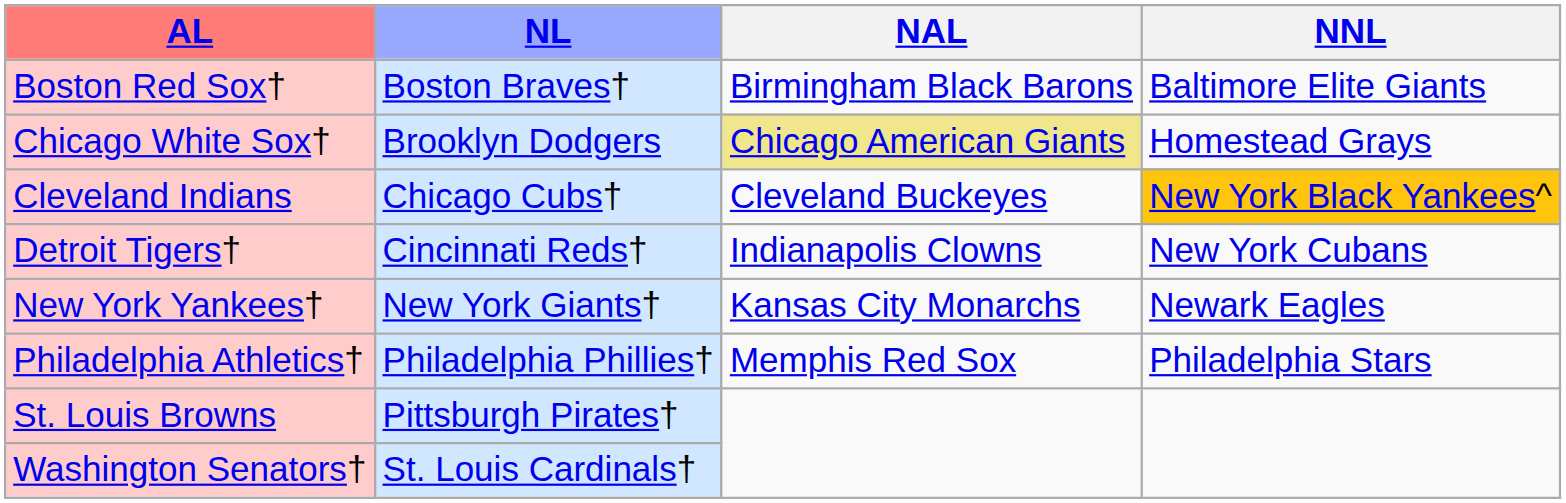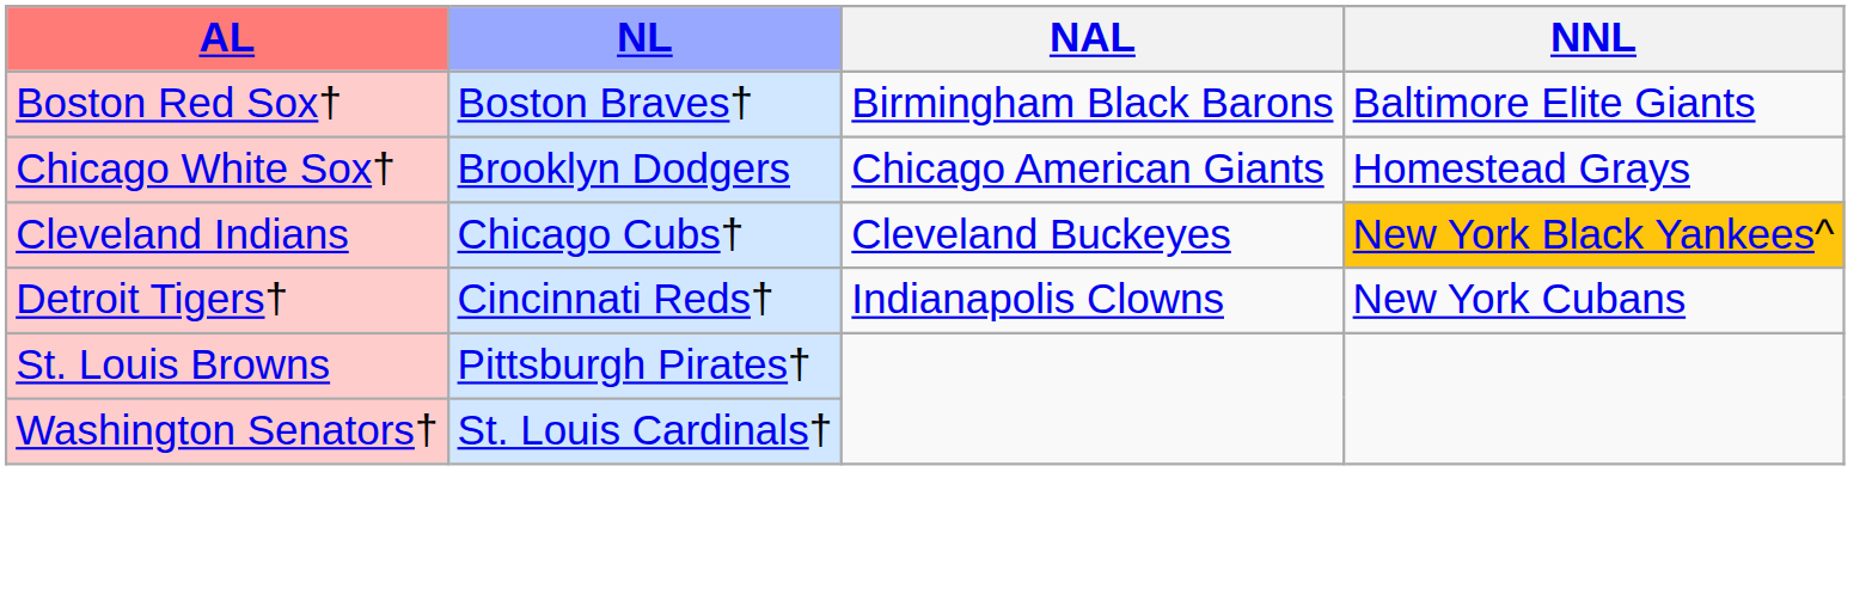 <table class="wikitable" style="font-size:100%;line-height:1.1;">
 <tr>
 <th style="background-color: #FF7B77;"><a href='#'>AL</a></th>
 <th style="background-color: #99A8FF;"><a href='#'>NL</a></th>
 <th><a href='#'>NAL</a></th>
 <th><a href='#'>NNL</a></th>
 </tr>
 <tr>
 <td style="background-color: #FFCCCC;"><a href='#'>Boston Red Sox</a>†</td>
 <td style="background-color: #D0E7FF;"><a href='#'>Boston Braves</a>†</td>
 <td><a href='#'>Birmingham Black Barons</a></td>
 <td><a href='#'>Baltimore Elite Giants</a></td>
 </tr>
 <tr>
 <td style="background-color: #FFCCCC;"><a href='#'>Chicago White Sox</a>†</td>
 <td style="background-color: #D0E7FF;"><a href='#'>Brooklyn Dodgers</a></td>
-<td style="background: khaki;"><a href='#'>Chicago American Giants</a></td>
+<td><a href='#'>Chicago American Giants</a></td>
 <td><a href='#'>Homestead Grays</a></td>
 </tr>
 <tr>
 <td style="background-color: #FFCCCC;"><a href='#'>Cleveland Indians</a></td>
 <td style="background-color: #D0E7FF;"><a href='#'>Chicago Cubs</a>†</td>
 <td><a href='#'>Cleveland Buckeyes</a></td>
 <td style="background-color: #FFC40C;"><a href='#'>New York Black Yankees</a>^</td>
 </tr>
 <tr>
 <td style="background-color: #FFCCCC;"><a href='#'>Detroit Tigers</a>†</td>
 <td style="background-color: #D0E7FF;"><a href='#'>Cincinnati Reds</a>†</td>
 <td><a href='#'>Indianapolis Clowns</a></td>
 <td><a href='#'>New York Cubans</a></td>
 </tr>
 <tr>
-<td style="background-color: #FFCCCC;"><a href='#'>New York Yankees</a>†</td>
-<td style="background-color: #D0E7FF;"><a href='#'>New York Giants</a>†</td>
-<td><a href='#'>Kansas City Monarchs</a></td>
-<td><a href='#'>Newark Eagles</a></td>
-</tr>
-<tr>
-<td style="background-color: #FFCCCC;"><a href='#'>Philadelphia Athletics</a>†</td>
-<td style="background-color: #D0E7FF;"><a href='#'>Philadelphia Phillies</a>†</td>
-<td><a href='#'>Memphis Red Sox</a></td>
-<td><a href='#'>Philadelphia Stars</a></td>
-</tr>
-<tr>
 <td style="background-color: #FFCCCC;"><a href='#'>St. Louis Browns</a></td>
 <td style="background-color: #D0E7FF;"><a href='#'>Pittsburgh Pirates</a>†</td>
 <td rowspan="2"> </td>
 <td rowspan="2"> </td>
 </tr>
 <tr>
 <td style="background-color: #FFCCCC;"><a href='#'>Washington Senators</a>†</td>
 <td style="background-color: #D0E7FF;"><a href='#'>St. Louis Cardinals</a>†</td>
 </tr>
 </table>
